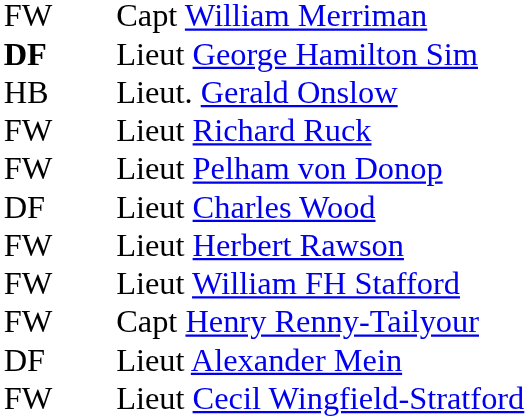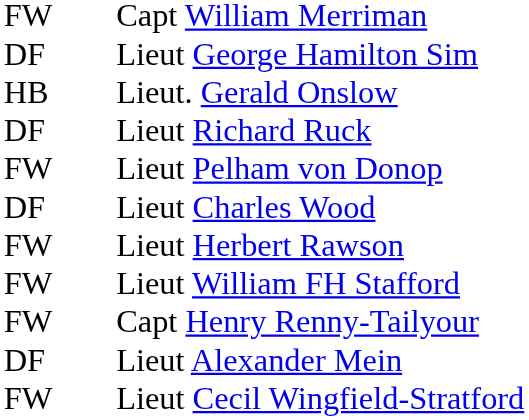 <table style="font-size:90%; margin:0.2em auto;" cellspacing="0" cellpadding="0">
 <tr>
 <th width="25"></th>
 <th width="25"></th>
 </tr>
 <tr>
 <td>FW</td>
 <td></td>
 <td> Capt <a href='#'>William Merriman</a></td>
 </tr>
 <tr>
-<td><strong>DF</strong></td>
+<td>DF</td>
 <td></td>
 <td> Lieut <a href='#'>George Hamilton Sim</a></td>
 </tr>
 <tr>
 <td>HB</td>
 <td></td>
 <td> Lieut. <a href='#'>Gerald Onslow</a></td>
 </tr>
 <tr>
-<td>FW</td>
+<td>DF</td>
 <td></td>
 <td> Lieut <a href='#'>Richard Ruck</a></td>
 </tr>
 <tr>
 <td>FW</td>
 <td></td>
 <td> Lieut <a href='#'>Pelham von Donop</a></td>
 </tr>
 <tr>
 <td>DF</td>
 <td></td>
 <td> Lieut <a href='#'>Charles Wood</a></td>
 </tr>
 <tr>
 <td>FW</td>
 <td></td>
 <td>Lieut <a href='#'>Herbert Rawson</a></td>
 </tr>
 <tr>
 <td>FW</td>
 <td></td>
 <td> Lieut <a href='#'>William FH Stafford</a></td>
 </tr>
 <tr>
 <td>FW</td>
 <td></td>
 <td> Capt <a href='#'>Henry Renny-Tailyour</a></td>
 </tr>
 <tr>
 <td>DF</td>
 <td></td>
 <td> Lieut <a href='#'>Alexander Mein</a></td>
 </tr>
 <tr>
 <td>FW</td>
 <td></td>
 <td> Lieut <a href='#'>Cecil Wingfield-Stratford</a></td>
 </tr>
 </table>
